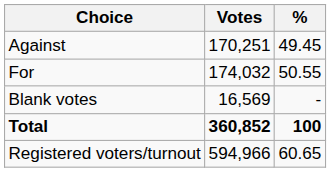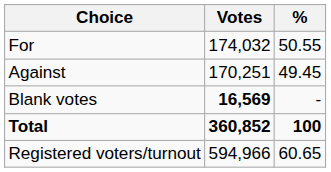 <table class=wikitable style=text-align:right>
 <tr>
 <th>Choice</th>
 <th>Votes</th>
 <th>%</th>
 </tr>
 <tr>
+<td align=left>For</td>
+<td>174,032</td>
+<td>50.55</td>
+</tr>
+<tr>
 <td align=left>Against</td>
 <td>170,251</td>
 <td>49.45</td>
 </tr>
 <tr>
-<td align=left>For</td>
-<td>174,032</td>
-<td>50.55</td>
-</tr>
-<tr>
 <td align=left>Blank votes</td>
-<td>16,569</td>
+<td><strong>16,569</strong></td>
 <td>-</td>
 </tr>
 <tr>
 <td align=left><strong>Total</strong></td>
 <td><strong>360,852</strong></td>
 <td><strong>100</strong></td>
 </tr>
 <tr>
 <td align=left>Registered voters/turnout</td>
 <td>594,966</td>
 <td>60.65</td>
 </tr>
 </table>
